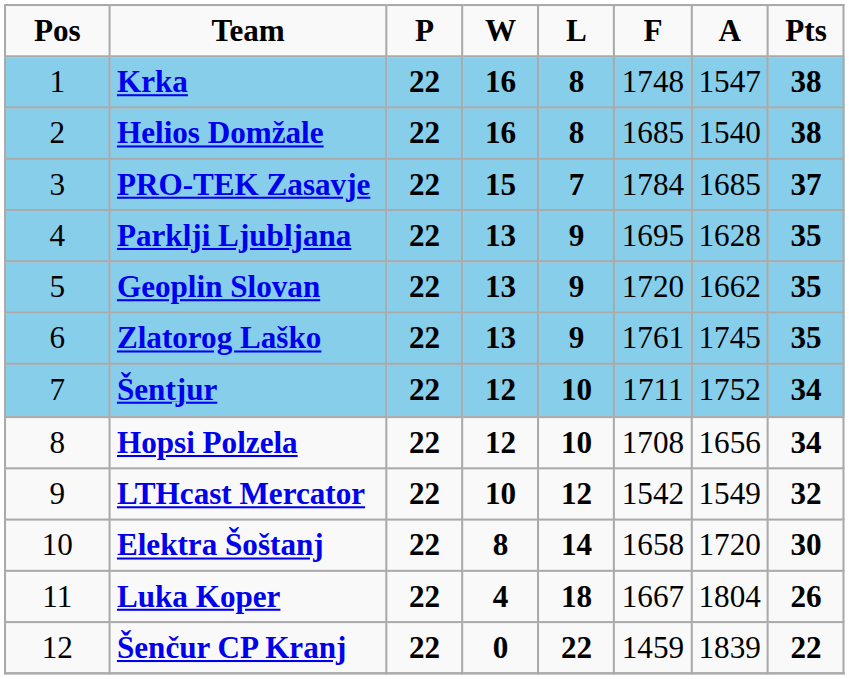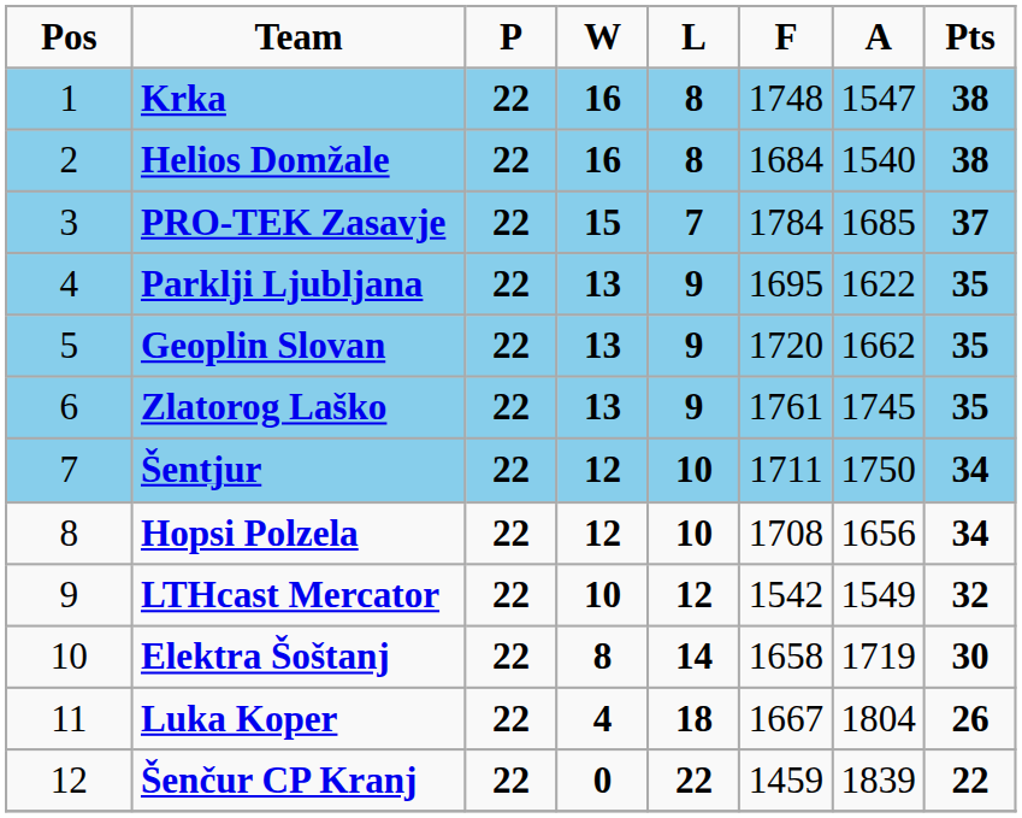 <table class="wikitable sortable" style="text-align: center; font-size:95%">
 <tr>
 <td width="44"><strong>Pos</strong></td>
 <td width="128"><strong>Team</strong></td>
 <td width="30"><strong>P</strong></td>
 <td width="30"><strong>W</strong></td>
 <td width="30"><strong>L</strong></td>
 <td width="30"><strong>F</strong></td>
 <td width="30"><strong>A</strong></td>
 <td width="30"><strong>Pts</strong></td>
 </tr>
 <tr bgcolor="87ceeb">
 <td>1</td>
 <td align="left"><strong><a href='#'>Krka</a></strong></td>
 <td><strong>22</strong></td>
 <td><strong>16</strong></td>
 <td><strong>8</strong></td>
 <td>1748</td>
 <td>1547</td>
 <td><strong>38</strong></td>
 </tr>
 <tr bgcolor="87ceeb">
 <td>2</td>
 <td align="left"><strong><a href='#'>Helios Domžale</a></strong></td>
 <td><strong>22</strong></td>
 <td><strong>16</strong></td>
 <td><strong>8</strong></td>
-<td>1685</td>
+<td>1684</td>
 <td>1540</td>
 <td><strong>38</strong></td>
 </tr>
 <tr bgcolor="87ceeb">
 <td>3</td>
 <td align="left"><strong><a href='#'>PRO-TEK Zasavje</a></strong></td>
 <td><strong>22</strong></td>
 <td><strong>15</strong></td>
 <td><strong>7</strong></td>
 <td>1784</td>
 <td>1685</td>
 <td><strong>37</strong></td>
 </tr>
 <tr bgcolor="87ceeb">
 <td>4</td>
 <td align="left"><strong><a href='#'>Parklji Ljubljana</a></strong></td>
 <td><strong>22</strong></td>
 <td><strong>13</strong></td>
 <td><strong>9</strong></td>
 <td>1695</td>
-<td>1628</td>
+<td>1622</td>
 <td><strong>35</strong></td>
 </tr>
 <tr bgcolor="87ceeb">
 <td>5</td>
 <td align="left"><strong><a href='#'>Geoplin Slovan</a></strong></td>
 <td><strong>22</strong></td>
 <td><strong>13</strong></td>
 <td><strong>9</strong></td>
 <td>1720</td>
 <td>1662</td>
 <td><strong>35</strong></td>
 </tr>
 <tr bgcolor="87ceeb">
 <td>6</td>
 <td align="left"><strong><a href='#'>Zlatorog Laško</a></strong></td>
 <td><strong>22</strong></td>
 <td><strong>13</strong></td>
 <td><strong>9</strong></td>
 <td>1761</td>
 <td>1745</td>
 <td><strong>35</strong></td>
 </tr>
 <tr bgcolor="87ceeb">
 <td>7</td>
 <td align="left"><strong><a href='#'>Šentjur</a></strong></td>
 <td><strong>22</strong></td>
 <td><strong>12</strong></td>
 <td><strong>10</strong></td>
 <td>1711</td>
-<td>1752</td>
+<td>1750</td>
 <td><strong>34</strong></td>
 </tr>
 <tr>
 <td>8</td>
 <td align="left"><strong><a href='#'>Hopsi Polzela</a></strong></td>
 <td><strong>22</strong></td>
 <td><strong>12</strong></td>
 <td><strong>10</strong></td>
 <td>1708</td>
 <td>1656</td>
 <td><strong>34</strong></td>
 </tr>
 <tr>
 <td>9</td>
 <td align="left"><strong><a href='#'>LTHcast Mercator</a></strong></td>
 <td><strong>22</strong></td>
 <td><strong>10</strong></td>
 <td><strong>12</strong></td>
 <td>1542</td>
 <td>1549</td>
 <td><strong>32</strong></td>
 </tr>
 <tr>
 <td>10</td>
 <td align="left"><strong><a href='#'>Elektra Šoštanj</a></strong></td>
 <td><strong>22</strong></td>
 <td><strong>8</strong></td>
 <td><strong>14</strong></td>
 <td>1658</td>
-<td>1720</td>
+<td>1719</td>
 <td><strong>30</strong></td>
 </tr>
 <tr>
 <td>11</td>
 <td align="left"><strong><a href='#'>Luka Koper</a></strong></td>
 <td><strong>22</strong></td>
 <td><strong>4</strong></td>
 <td><strong>18</strong></td>
 <td>1667</td>
 <td>1804</td>
 <td><strong>26</strong></td>
 </tr>
 <tr>
 <td>12</td>
 <td align="left"><strong><a href='#'>Šenčur CP Kranj</a></strong></td>
 <td><strong>22</strong></td>
 <td><strong>0</strong></td>
 <td><strong>22</strong></td>
 <td>1459</td>
 <td>1839</td>
 <td><strong>22</strong></td>
 </tr>
 <tr>
 </tr>
 </table>
